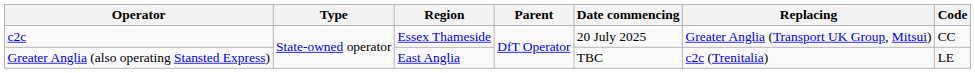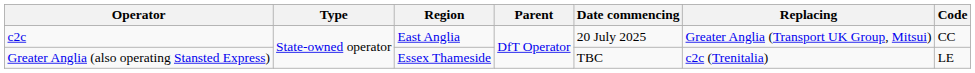 <table class="wikitable sortable">
 <tr>
 <th>Operator</th>
 <th>Type</th>
 <th>Region</th>
 <th>Parent</th>
 <th>Date commencing</th>
 <th>Replacing</th>
 <th>Code</th>
 </tr>
 <tr>
 <td><a href='#'>c2c</a></td>
 <td rowspan="2"><a href='#'>State-owned</a> operator</td>
-<td><a href='#'>Essex Thameside</a></td>
+<td><a href='#'>East Anglia</a></td>
 <td rowspan="2"><a href='#'>DfT Operator</a></td>
 <td>20 July 2025</td>
 <td><a href='#'>Greater Anglia</a> (<a href='#'>Transport UK Group</a>, <a href='#'>Mitsui</a>)</td>
 <td>CC</td>
 </tr>
 <tr>
 <td><a href='#'>Greater Anglia</a> (also operating <a href='#'>Stansted Express</a>)</td>
-<td><a href='#'>East Anglia</a></td>
+<td><a href='#'>Essex Thameside</a></td>
 <td>TBC</td>
 <td><a href='#'>c2c</a> (<a href='#'>Trenitalia</a>)</td>
 <td>LE</td>
 </tr>
 </table>
